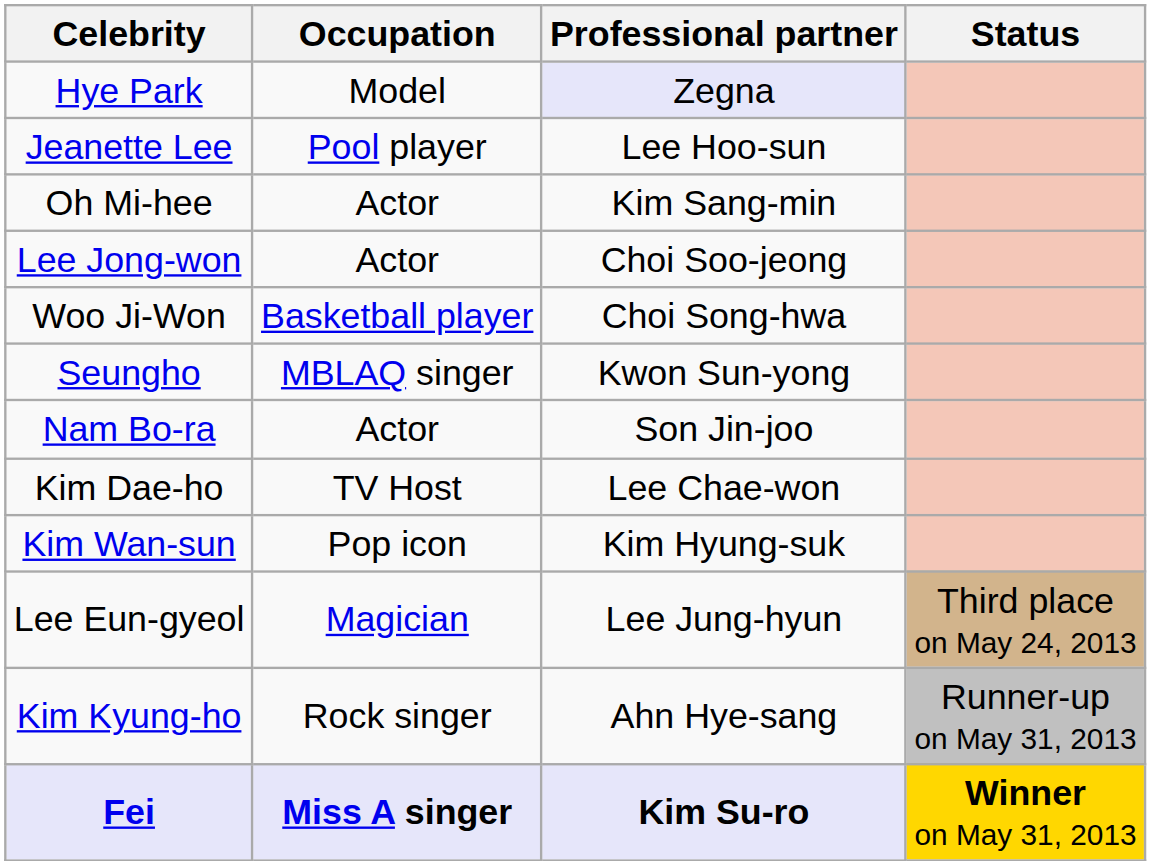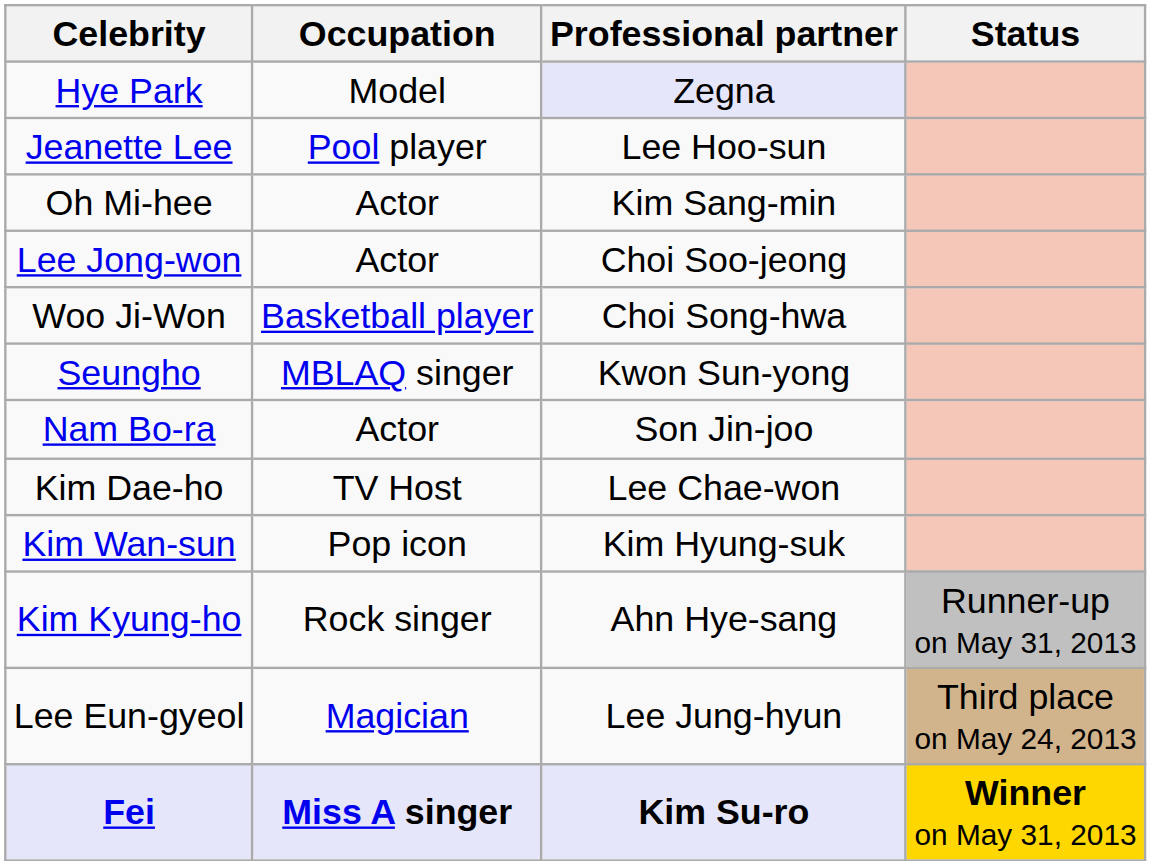 <table class="wikitable sortable" style="text-align: center; white-space:nowrap; margin:auto; font-size:95.2%;">
 <tr>
 <th>Celebrity</th>
 <th>Occupation</th>
 <th>Professional partner</th>
 <th>Status</th>
 </tr>
 <tr>
 <td><a href='#'>Hye Park</a></td>
 <td>Model</td>
 <td style="background: lavender;">Zegna</td>
 <td style="background:#f4c7b8;"></td>
 </tr>
 <tr>
 <td><a href='#'>Jeanette Lee</a></td>
 <td><a href='#'>Pool</a> player</td>
 <td>Lee Hoo-sun</td>
 <td style="background:#f4c7b8;"></td>
 </tr>
 <tr>
 <td>Oh Mi-hee</td>
 <td>Actor</td>
 <td>Kim Sang-min</td>
 <td style="background:#f4c7b8;"></td>
 </tr>
 <tr>
 <td><a href='#'>Lee Jong-won</a></td>
 <td>Actor</td>
 <td>Choi Soo-jeong</td>
 <td style="background:#f4c7b8;"></td>
 </tr>
 <tr>
 <td>Woo Ji-Won</td>
 <td><a href='#'>Basketball player</a></td>
 <td>Choi Song-hwa</td>
 <td style="background:#f4c7b8;"></td>
 </tr>
 <tr>
 <td><a href='#'>Seungho</a></td>
 <td><a href='#'>MBLAQ</a> singer</td>
 <td>Kwon Sun-yong</td>
 <td style="background:#f4c7b8;"></td>
 </tr>
 <tr>
 <td><a href='#'>Nam Bo-ra</a></td>
 <td>Actor</td>
 <td>Son Jin-joo</td>
 <td style="background:#f4c7b8;"></td>
 </tr>
 <tr>
 <td>Kim Dae-ho</td>
 <td>TV Host</td>
 <td>Lee Chae-won</td>
 <td style="background:#f4c7b8;"></td>
 </tr>
 <tr>
 <td><a href='#'>Kim Wan-sun</a></td>
 <td>Pop icon</td>
 <td>Kim Hyung-suk</td>
 <td style="background:#f4c7b8;"></td>
 </tr>
 <tr>
+<td><a href='#'>Kim Kyung-ho</a></td>
+<td>Rock singer</td>
+<td>Ahn Hye-sang</td>
+<td style="background:silver;">Runner-up<br><small>on May 31, 2013</small></td>
+</tr>
+<tr>
 <td>Lee Eun-gyeol</td>
 <td><a href='#'>Magician</a></td>
 <td>Lee Jung-hyun</td>
 <td style="background:tan;">Third place<br><small>on May 24, 2013</small></td>
-</tr>
-<tr>
-<td><a href='#'>Kim Kyung-ho</a></td>
-<td>Rock singer</td>
-<td>Ahn Hye-sang</td>
-<td style="background:silver;">Runner-up<br><small>on May 31, 2013</small></td>
 </tr>
 <tr>
 <td style="background:lavender;"><strong><a href='#'>Fei</a></strong></td>
 <td style="background:lavender;"><strong><a href='#'>Miss A</a> singer</strong></td>
 <td style="background:lavender;"><strong>Kim Su-ro</strong></td>
 <td style="background:gold;"><strong>Winner</strong><br><small>on May 31, 2013</small></td>
 </tr>
 </table>
